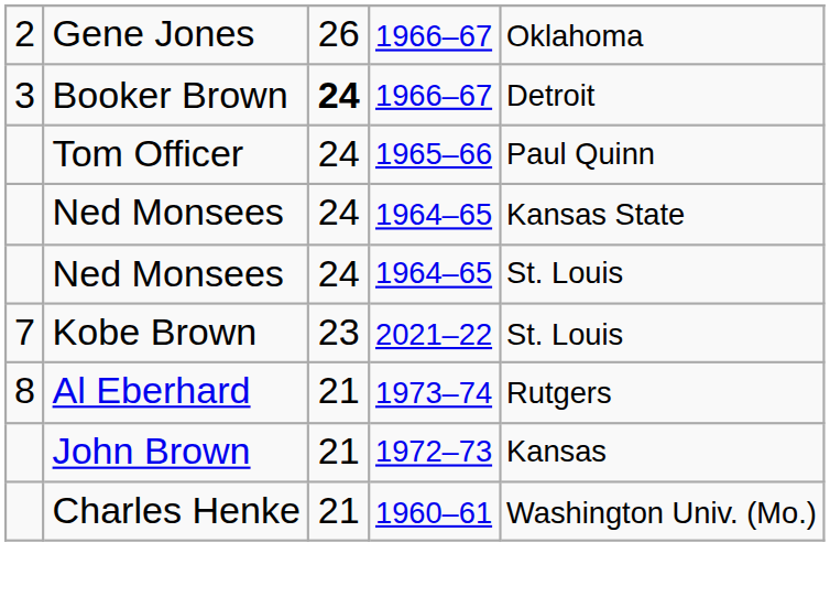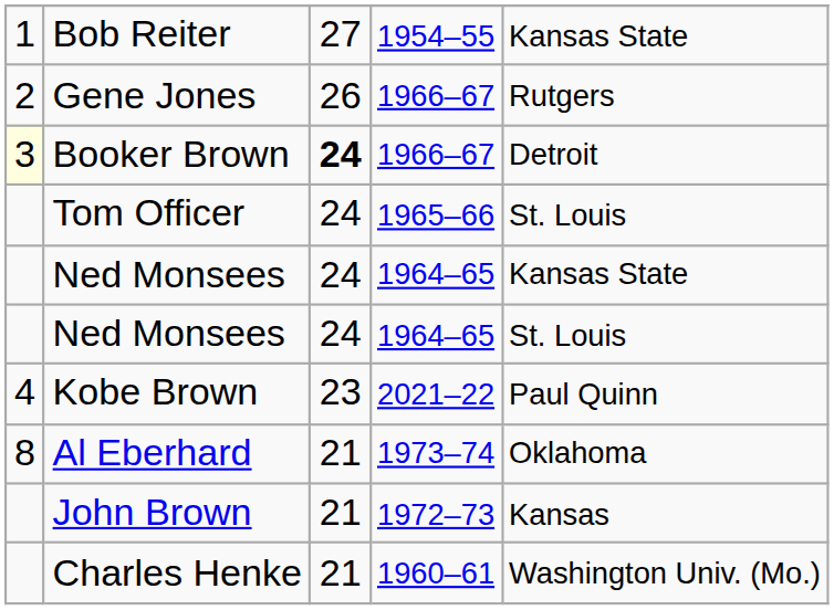 <table class="wikitable">
 <tr>
+</tr>
+<tr>
+<td>1</td>
+<td>Bob Reiter</td>
+<td>27</td>
+<td style="font-size:80%;"><a href='#'>1954–55</a></td>
+<td style="font-size:80%;">Kansas State</td>
 </tr>
 <tr>
 <td>2</td>
 <td>Gene Jones</td>
 <td>26</td>
 <td style="font-size:80%;"><a href='#'>1966–67</a></td>
-<td style="font-size:80%;">Oklahoma</td>
+<td style="font-size:80%;">Rutgers</td>
 </tr>
 <tr>
-<td>3</td>
+<td style="background: lightyellow;">3</td>
 <td>Booker Brown</td>
 <td><strong>24</strong></td>
 <td style="font-size:80%;"><a href='#'>1966–67</a></td>
 <td style="font-size:80%;">Detroit</td>
 </tr>
 <tr>
 <td></td>
 <td>Tom Officer</td>
 <td>24</td>
 <td style="font-size:80%;"><a href='#'>1965–66</a></td>
-<td style="font-size:80%;">Paul Quinn</td>
+<td style="font-size:80%;">St. Louis</td>
 </tr>
 <tr>
 <td></td>
 <td>Ned Monsees</td>
 <td>24</td>
 <td style="font-size:80%;"><a href='#'>1964–65</a></td>
 <td style="font-size:80%;">Kansas State</td>
 </tr>
 <tr>
 <td></td>
 <td>Ned Monsees</td>
 <td>24</td>
 <td style="font-size:80%;"><a href='#'>1964–65</a></td>
 <td style="font-size:80%;">St. Louis</td>
 </tr>
 <tr>
-<td>7</td>
+<td>4</td>
 <td>Kobe Brown</td>
 <td>23</td>
 <td style="font-size:80%;"><a href='#'>2021–22</a></td>
-<td style="font-size:80%;">St. Louis</td>
+<td style="font-size:80%;">Paul Quinn</td>
 </tr>
 <tr>
 <td>8</td>
 <td><a href='#'>Al Eberhard</a></td>
 <td>21</td>
 <td style="font-size:80%;"><a href='#'>1973–74</a></td>
-<td style="font-size:80%;">Rutgers</td>
+<td style="font-size:80%;">Oklahoma</td>
 </tr>
 <tr>
 <td></td>
 <td><a href='#'>John Brown</a></td>
 <td>21</td>
 <td style="font-size:80%;"><a href='#'>1972–73</a></td>
 <td style="font-size:80%;">Kansas</td>
 </tr>
 <tr>
 <td></td>
 <td>Charles Henke</td>
 <td>21</td>
 <td style="font-size:80%;"><a href='#'>1960–61</a></td>
 <td style="font-size:80%;">Washington Univ. (Mo.)</td>
 </tr>
 </table>
